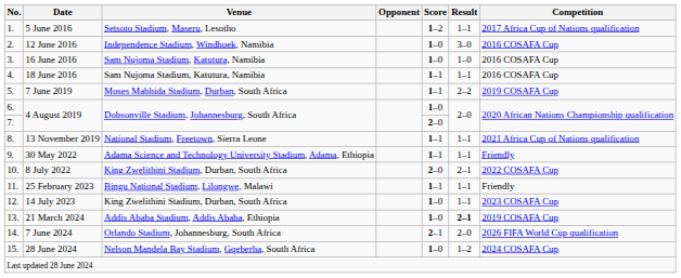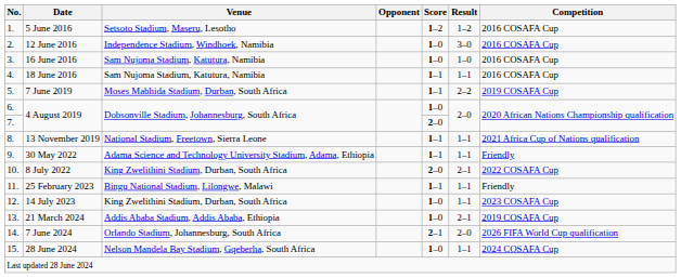 <table class="wikitable" style="font-size:85%;">
 <tr>
 <th>No.</th>
 <th>Date</th>
 <th>Venue</th>
 <th>Opponent</th>
 <th>Score</th>
 <th>Result</th>
 <th>Competition</th>
 </tr>
 <tr>
 <td>1.</td>
 <td>5 June 2016</td>
 <td><a href='#'>Setsoto Stadium</a>, <a href='#'>Maseru</a>, Lesotho</td>
 <td></td>
 <td align=center><strong>1</strong>–2</td>
-<td align=center>1–1</td>
-<td><a href='#'>2017 Africa Cup of Nations qualification</a></td>
+<td align=center>1–2</td>
+<td>2016 COSAFA Cup</td>
 </tr>
 <tr>
 <td>2.</td>
 <td>12 June 2016</td>
 <td><a href='#'>Independence Stadium</a>, <a href='#'>Windhoek</a>, Namibia</td>
 <td></td>
 <td align=center><strong>1</strong>–0</td>
 <td align=center>3–0</td>
 <td><a href='#'>2016 COSAFA Cup</a></td>
 </tr>
 <tr>
 <td>3.</td>
 <td>16 June 2016</td>
 <td><a href='#'>Sam Nujoma Stadium</a>, <a href='#'>Katutura</a>, Namibia</td>
 <td></td>
 <td align=center><strong>1</strong>–0</td>
 <td align=center>1–0</td>
 <td>2016 COSAFA Cup</td>
 </tr>
 <tr>
 <td>4.</td>
 <td>18 June 2016</td>
 <td>Sam Nujoma Stadium, Katutura, Namibia</td>
 <td></td>
 <td align=center><strong>1</strong>–1</td>
 <td align=center>1–1</td>
 <td>2016 COSAFA Cup</td>
 </tr>
 <tr>
 <td>5.</td>
 <td>7 June 2019</td>
 <td><a href='#'>Moses Mabhida Stadium</a>, <a href='#'>Durban</a>, South Africa</td>
 <td></td>
 <td align=center><strong>1</strong>–1</td>
 <td align=center>2–2</td>
 <td><a href='#'>2019 COSAFA Cup</a></td>
 </tr>
 <tr>
 <td>6.</td>
 <td rowspan=2>4 August 2019</td>
 <td rowspan=2><a href='#'>Dobsonville Stadium</a>, <a href='#'>Johannesburg</a>, South Africa</td>
 <td rowspan=2></td>
 <td align=center><strong>1</strong>–0</td>
 <td rowspan=2; align=center>2–0</td>
 <td rowspan=2><a href='#'>2020 African Nations Championship qualification</a></td>
 </tr>
 <tr>
 <td>7.</td>
 <td align=center><strong>2</strong>–0</td>
 </tr>
 <tr>
 <td>8.</td>
 <td>13 November 2019</td>
 <td><a href='#'>National Stadium</a>, <a href='#'>Freetown</a>, Sierra Leone</td>
 <td></td>
 <td align=center><strong>1</strong>–1</td>
 <td align=center>1–1</td>
 <td><a href='#'>2021 Africa Cup of Nations qualification</a></td>
 </tr>
 <tr>
 <td>9.</td>
 <td>30 May 2022</td>
 <td><a href='#'>Adama Science and Technology University Stadium</a>, <a href='#'>Adama</a>, Ethiopia</td>
 <td></td>
 <td align=center><strong>1</strong>–1</td>
 <td align=center>1–1</td>
 <td><a href='#'>Friendly</a></td>
 </tr>
 <tr>
 <td>10.</td>
 <td>8 July 2022</td>
 <td><a href='#'>King Zwelithini Stadium</a>, Durban, South Africa</td>
 <td></td>
 <td align=center><strong>2</strong>–0</td>
 <td align=center>2–1</td>
 <td><a href='#'>2022 COSAFA Cup</a></td>
 </tr>
 <tr>
 <td>11.</td>
 <td>25 February 2023</td>
 <td><a href='#'>Bingu National Stadium</a>, <a href='#'>Lilongwe</a>, Malawi</td>
 <td></td>
 <td align=center><strong>1</strong>–1</td>
 <td align=center>1–1</td>
 <td>Friendly</td>
 </tr>
 <tr>
 <td>12.</td>
 <td>14 July 2023</td>
 <td>King Zwelithini Stadium, Durban, South Africa</td>
 <td></td>
 <td align=center><strong>1</strong>–0</td>
 <td align=center>1–1</td>
 <td><a href='#'>2023 COSAFA Cup</a></td>
 </tr>
 <tr>
 <td>13.</td>
 <td>21 March 2024</td>
 <td><a href='#'>Addis Ababa Stadium</a>, <a href='#'>Addis Ababa</a>, Ethiopia</td>
 <td></td>
 <td align=center><strong>1</strong>–0</td>
-<td align=center><strong>2–1</strong></td>
+<td align=center>2–1</td>
 <td><a href='#'>2019 COSAFA Cup</a></td>
 </tr>
 <tr>
 <td>14.</td>
 <td>7 June 2024</td>
 <td><a href='#'>Orlando Stadium</a>, Johannesburg, South Africa</td>
 <td></td>
 <td align=center><strong>2</strong>–1</td>
 <td align=center>2–0</td>
 <td><a href='#'>2026 FIFA World Cup qualification</a></td>
 </tr>
 <tr>
 <td>15.</td>
 <td>28 June 2024</td>
 <td><a href='#'>Nelson Mandela Bay Stadium</a>, <a href='#'>Gqeberha</a>, South Africa</td>
 <td></td>
 <td align=center><strong>1</strong>–0</td>
-<td align=center>1–2</td>
+<td align=center>1–1</td>
 <td><a href='#'>2024 COSAFA Cup</a></td>
 </tr>
 <tr>
 <td colspan="7"><small>Last updated 28 June 2024</small></td>
 </tr>
 </table>
